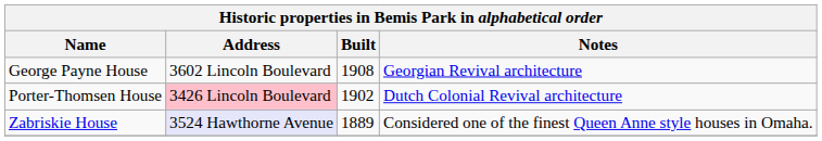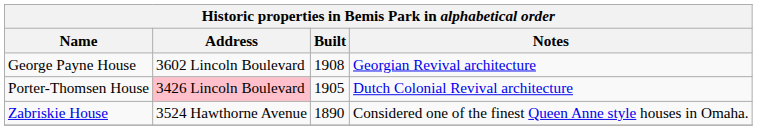 <table class="wikitable">
 <tr>
 <th align="center" colspan="6"><strong>Historic properties in Bemis Park</strong> in <em>alphabetical order</em></th>
 </tr>
 <tr>
 <th>Name</th>
 <th>Address</th>
 <th>Built</th>
 <th>Notes</th>
 </tr>
 <tr>
 <td>George Payne House</td>
 <td>3602 Lincoln Boulevard</td>
 <td>1908</td>
 <td><a href='#'>Georgian Revival architecture</a></td>
 </tr>
 <tr>
 <td>Porter-Thomsen House</td>
 <td style="background: pink;">3426 Lincoln Boulevard</td>
-<td>1902</td>
+<td>1905</td>
 <td><a href='#'>Dutch Colonial Revival architecture</a></td>
 </tr>
 <tr>
 <td><a href='#'>Zabriskie House</a></td>
-<td style="background: lavender;">3524 Hawthorne Avenue</td>
-<td>1889</td>
+<td>3524 Hawthorne Avenue</td>
+<td>1890</td>
 <td>Considered one of the finest <a href='#'>Queen Anne style</a> houses in Omaha.</td>
 </tr>
 <tr>
 </tr>
 </table>
